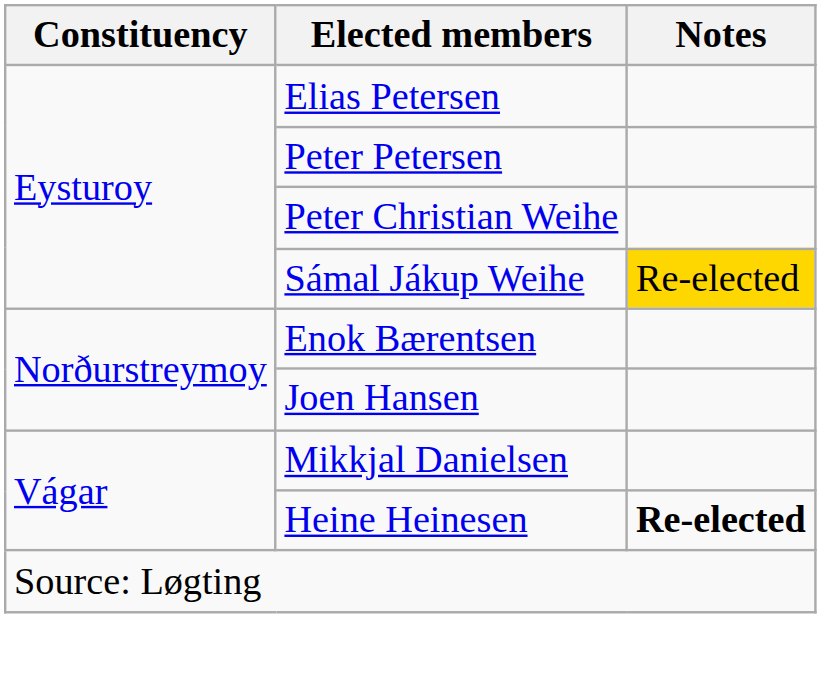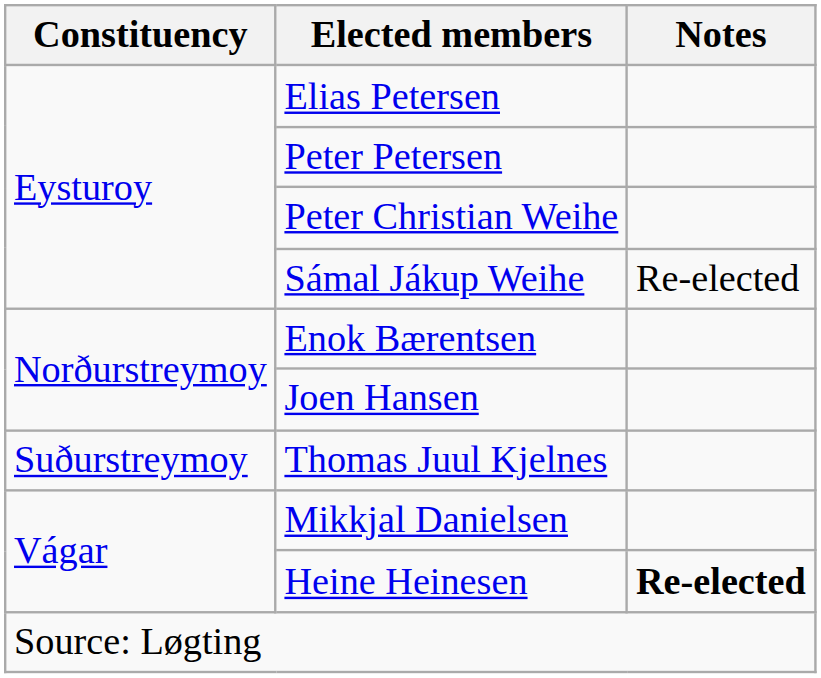 <table class=wikitable>
 <tr>
 <th>Constituency</th>
 <th>Elected members</th>
 <th>Notes</th>
 </tr>
 <tr>
 <td rowspan=4><a href='#'>Eysturoy</a></td>
 <td><a href='#'>Elias Petersen</a></td>
 <td></td>
 </tr>
 <tr>
 <td><a href='#'>Peter Petersen</a></td>
 <td></td>
 </tr>
 <tr>
 <td><a href='#'>Peter Christian Weihe</a></td>
 <td></td>
 </tr>
 <tr>
 <td><a href='#'>Sámal Jákup Weihe</a></td>
-<td style="background: gold;">Re-elected</td>
+<td>Re-elected</td>
 </tr>
 <tr>
 <td rowspan=2><a href='#'>Norðurstreymoy</a></td>
 <td><a href='#'>Enok Bærentsen</a></td>
 <td></td>
 </tr>
 <tr>
 <td><a href='#'>Joen Hansen</a></td>
+<td></td>
+</tr>
+<tr>
+<td><a href='#'>Suðurstreymoy</a></td>
+<td><a href='#'>Thomas Juul Kjelnes</a></td>
 <td></td>
 </tr>
 <tr>
 <td rowspan=2><a href='#'>Vágar</a></td>
 <td><a href='#'>Mikkjal Danielsen</a></td>
 <td></td>
 </tr>
 <tr>
 <td><a href='#'>Heine Heinesen</a></td>
 <td><strong>Re-elected</strong></td>
 </tr>
 <tr>
 <td colspan=3>Source: Løgting</td>
 </tr>
 </table>
